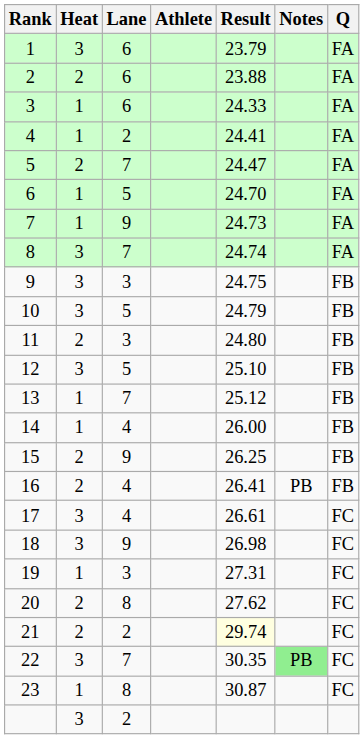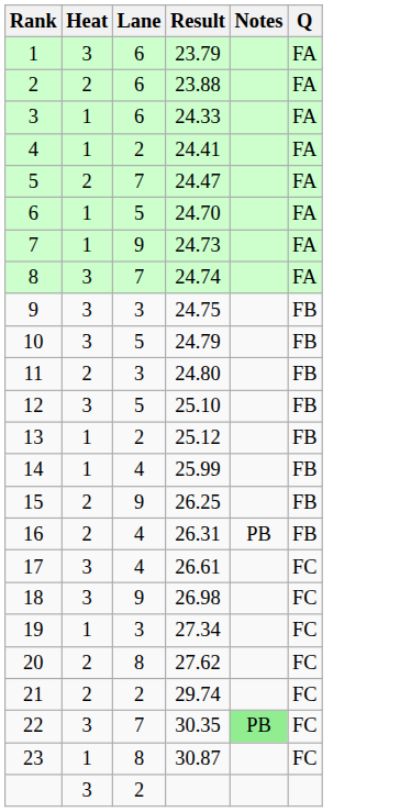 <table class="wikitable sortable" style="text-align:center">
 <tr>
 <th>Rank</th>
 <th>Heat</th>
 <th>Lane</th>
-<th>Athlete</th>
 <th>Result</th>
 <th>Notes</th>
 <th>Q</th>
 </tr>
 <tr bgcolor=ccffcc>
 <td>1</td>
 <td>3</td>
 <td>6</td>
-<td align=left></td>
 <td>23.79</td>
 <td></td>
 <td>FA</td>
 </tr>
 <tr bgcolor=ccffcc>
 <td>2</td>
 <td>2</td>
 <td>6</td>
-<td align=left></td>
 <td>23.88</td>
 <td></td>
 <td>FA</td>
 </tr>
 <tr bgcolor=ccffcc>
 <td>3</td>
 <td>1</td>
 <td>6</td>
-<td align=left></td>
 <td>24.33</td>
 <td></td>
 <td>FA</td>
 </tr>
 <tr bgcolor=ccffcc>
 <td>4</td>
 <td>1</td>
 <td>2</td>
-<td align=left></td>
 <td>24.41</td>
 <td></td>
 <td>FA</td>
 </tr>
 <tr bgcolor=ccffcc>
 <td>5</td>
 <td>2</td>
 <td>7</td>
-<td align=left></td>
 <td>24.47</td>
 <td></td>
 <td>FA</td>
 </tr>
 <tr bgcolor=ccffcc>
 <td>6</td>
 <td>1</td>
 <td>5</td>
-<td align=left></td>
 <td>24.70</td>
 <td></td>
 <td>FA</td>
 </tr>
 <tr bgcolor=ccffcc>
 <td>7</td>
 <td>1</td>
 <td>9</td>
-<td align=left></td>
 <td>24.73</td>
 <td></td>
 <td>FA</td>
 </tr>
 <tr bgcolor=ccffcc>
 <td>8</td>
 <td>3</td>
 <td>7</td>
-<td align=left></td>
 <td>24.74</td>
 <td></td>
 <td>FA</td>
 </tr>
 <tr>
 <td>9</td>
 <td>3</td>
 <td>3</td>
-<td align=left></td>
 <td>24.75</td>
 <td></td>
 <td>FB</td>
 </tr>
 <tr>
 <td>10</td>
 <td>3</td>
 <td>5</td>
-<td align=left></td>
 <td>24.79</td>
 <td></td>
 <td>FB</td>
 </tr>
 <tr>
 <td>11</td>
 <td>2</td>
 <td>3</td>
-<td align=left></td>
 <td>24.80</td>
 <td></td>
 <td>FB</td>
 </tr>
 <tr>
 <td>12</td>
 <td>3</td>
 <td>5</td>
-<td align=left></td>
 <td>25.10</td>
 <td></td>
 <td>FB</td>
 </tr>
 <tr>
 <td>13</td>
 <td>1</td>
-<td>7</td>
-<td align=left></td>
+<td>2</td>
 <td>25.12</td>
 <td></td>
 <td>FB</td>
 </tr>
 <tr>
 <td>14</td>
 <td>1</td>
 <td>4</td>
-<td align=left></td>
-<td>26.00</td>
+<td>25.99</td>
 <td></td>
 <td>FB</td>
 </tr>
 <tr>
 <td>15</td>
 <td>2</td>
 <td>9</td>
-<td align=left></td>
 <td>26.25</td>
 <td></td>
 <td>FB</td>
 </tr>
 <tr>
 <td>16</td>
 <td>2</td>
 <td>4</td>
-<td align=left></td>
-<td>26.41</td>
+<td>26.31</td>
 <td>PB</td>
 <td>FB</td>
 </tr>
 <tr>
 <td>17</td>
 <td>3</td>
 <td>4</td>
-<td align=left></td>
 <td>26.61</td>
 <td></td>
 <td>FC</td>
 </tr>
 <tr>
 <td>18</td>
 <td>3</td>
 <td>9</td>
-<td align=left></td>
 <td>26.98</td>
 <td></td>
 <td>FC</td>
 </tr>
 <tr>
 <td>19</td>
 <td>1</td>
 <td>3</td>
-<td align=left></td>
-<td>27.31</td>
+<td>27.34</td>
 <td></td>
 <td>FC</td>
 </tr>
 <tr>
 <td>20</td>
 <td>2</td>
 <td>8</td>
-<td align=left></td>
 <td>27.62</td>
 <td></td>
 <td>FC</td>
 </tr>
 <tr>
 <td>21</td>
 <td>2</td>
 <td>2</td>
-<td align=left></td>
-<td style="background: lightyellow;">29.74</td>
+<td>29.74</td>
 <td></td>
 <td>FC</td>
 </tr>
 <tr>
 <td>22</td>
 <td>3</td>
 <td>7</td>
-<td align=left></td>
 <td>30.35</td>
 <td style="background: lightgreen;">PB</td>
 <td>FC</td>
 </tr>
 <tr>
 <td>23</td>
 <td>1</td>
 <td>8</td>
-<td align=left></td>
 <td>30.87</td>
 <td></td>
 <td>FC</td>
 </tr>
 <tr>
 <td></td>
 <td>3</td>
 <td>2</td>
-<td align=left></td>
 <td></td>
 <td></td>
 <td></td>
 </tr>
 </table>
